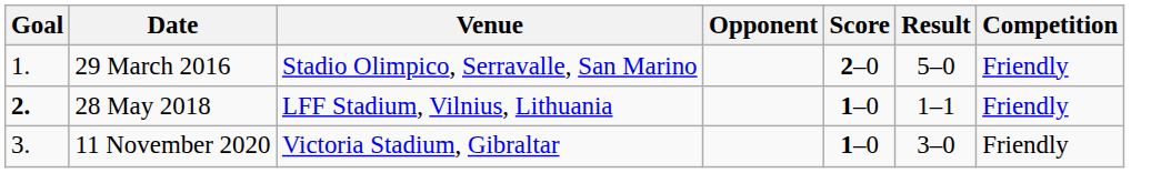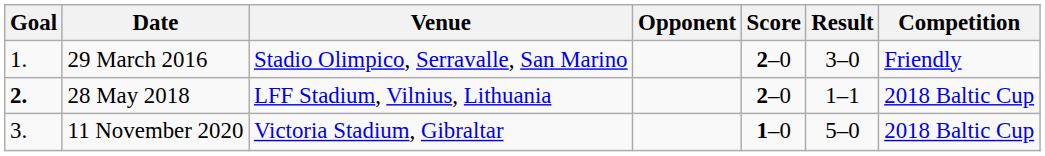 <table class="wikitable plainrowheaders sortable">
 <tr>
 <th>Goal</th>
 <th>Date</th>
 <th>Venue</th>
 <th>Opponent</th>
 <th>Score</th>
 <th>Result</th>
 <th>Competition</th>
 </tr>
 <tr>
 <td>1.</td>
 <td>29 March 2016</td>
 <td><a href='#'>Stadio Olimpico</a>, <a href='#'>Serravalle</a>, <a href='#'>San Marino</a></td>
 <td></td>
 <td align=center><strong>2</strong>–0</td>
-<td align=center>5–0</td>
+<td align=center>3–0</td>
 <td><a href='#'>Friendly</a></td>
 </tr>
 <tr>
 <td><strong>2.</strong></td>
 <td>28 May 2018</td>
 <td><a href='#'>LFF Stadium</a>, <a href='#'>Vilnius</a>, <a href='#'>Lithuania</a></td>
 <td></td>
-<td align=center><strong>1</strong>–0</td>
+<td align=center><strong>2</strong>–0</td>
 <td align=center>1–1</td>
-<td><a href='#'>Friendly</a></td>
+<td><a href='#'>2018 Baltic Cup</a></td>
 </tr>
 <tr>
 <td>3.</td>
 <td>11 November 2020</td>
 <td><a href='#'>Victoria Stadium</a>, <a href='#'>Gibraltar</a></td>
 <td></td>
 <td align=center><strong>1</strong>–0</td>
-<td align=center>3–0</td>
-<td>Friendly</td>
+<td align=center>5–0</td>
+<td><a href='#'>2018 Baltic Cup</a></td>
 </tr>
 </table>
